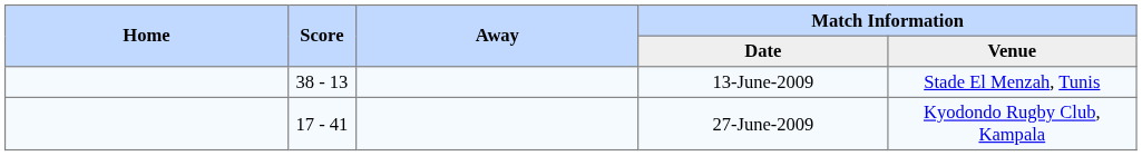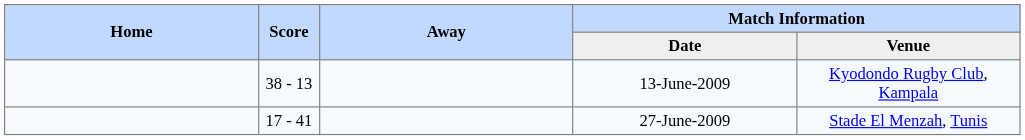 <table border=1 style="border-collapse:collapse; font-size:90%; text-align:center;" cellpadding=3 cellspacing=0 width=100%>
 <tr bgcolor=#C1D8FF>
 <th rowspan=2 width=25%>Home</th>
 <th rowspan=2 width=6%>Score</th>
 <th rowspan=2 width=25%>Away</th>
 <th colspan=6>Match Information</th>
 </tr>
 <tr bgcolor=#EFEFEF>
 <th width=22%>Date</th>
 <th width=22%>Venue</th>
 </tr>
 <tr bgcolor=#F5FAFF>
 <td align="right"></td>
 <td>38 - 13</td>
 <td align="left"><strong></strong></td>
 <td>13-June-2009</td>
-<td><a href='#'>Stade El Menzah</a>, <a href='#'>Tunis</a></td>
+<td><a href='#'>Kyodondo Rugby Club</a>, <a href='#'>Kampala</a></td>
 </tr>
 <tr bgcolor=#F5FAFF>
 <td align="right"><strong></strong></td>
 <td>17 - 41</td>
 <td align="left"></td>
 <td>27-June-2009</td>
-<td><a href='#'>Kyodondo Rugby Club</a>, <a href='#'>Kampala</a></td>
+<td><a href='#'>Stade El Menzah</a>, <a href='#'>Tunis</a></td>
 </tr>
 </table>
